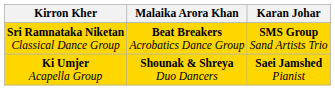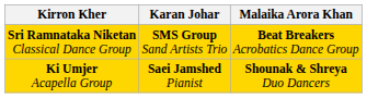 <table class="wikitable" style=" text-align:center;">
 <tr>
 <th>Kirron Kher</th>
+<th>Karan Johar</th>
 <th>Malaika Arora Khan</th>
-<th>Karan Johar</th>
 </tr>
 <tr>
 <td bgcolor="gold"><strong>Sri Ramnataka Niketan</strong><br><em>Classical Dance Group</em></td>
+<td bgcolor="gold"><strong>SMS Group</strong><br><em>Sand Artists Trio</em></td>
 <td bgcolor="gold"><strong>Beat Breakers</strong><br><em>Acrobatics Dance Group</em></td>
-<td bgcolor="gold"><strong>SMS Group</strong><br><em>Sand Artists Trio</em></td>
 </tr>
 <tr>
 <td bgcolor="gold"><strong>Ki Umjer</strong><br><em>Acapella Group</em></td>
+<td bgcolor="gold"><strong>Saei Jamshed</strong><br><em>Pianist</em></td>
 <td bgcolor="gold"><strong>Shounak & Shreya</strong><br><em>Duo Dancers</em></td>
-<td bgcolor="gold"><strong>Saei Jamshed</strong><br><em>Pianist</em></td>
 </tr>
 </table>
